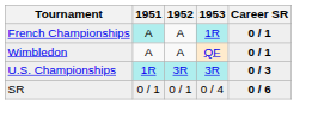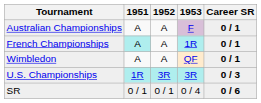 <table class="wikitable">
 <tr>
 <th>Tournament</th>
 <th>1951</th>
 <th>1952</th>
 <th>1953</th>
 <th>Career SR</th>
+</tr>
+<tr>
+<td style="background:#EFEFEF;"><a href='#'>Australian Championships</a></td>
+<td align="center">A</td>
+<td align="center">A</td>
+<td align="center" style="background:#D8BFD8;"><a href='#'>F</a></td>
+<td align="center" style="background:#EFEFEF;"><strong>0 / 1</strong></td>
 </tr>
 <tr>
 <td style="background:#EFEFEF;"><a href='#'>French Championships</a></td>
 <td align="center" style="background: paleturquoise;">A</td>
 <td align="center">A</td>
 <td align="center" style="background:#afeeee;"><a href='#'>1R</a></td>
 <td align="center" style="background:#EFEFEF;"><strong>0 / 1</strong></td>
 </tr>
 <tr>
 <td style="background:#EFEFEF;"><a href='#'>Wimbledon</a></td>
 <td align="center">A</td>
 <td align="center">A</td>
 <td align="center" style="background:#ffebcd;"><a href='#'>QF</a></td>
 <td align="center" style="background:#EFEFEF;"><strong>0 / 1</strong></td>
 </tr>
 <tr>
 <td style="background:#EFEFEF;"><a href='#'>U.S. Championships</a></td>
 <td align="center" style="background:#afeeee;"><a href='#'>1R</a></td>
 <td align="center" style="background:#afeeee;"><a href='#'>3R</a></td>
 <td align="center" style="background:#afeeee;"><a href='#'>3R</a></td>
 <td align="center" style="background:#EFEFEF;"><strong>0 / 3</strong></td>
 </tr>
 <tr>
 <td style="background:#EFEFEF;">SR</td>
 <td align="center" style="background:#EFEFEF;">0 / 1</td>
 <td align="center" style="background:#EFEFEF;">0 / 1</td>
 <td align="center" style="background:#EFEFEF;">0 / 4</td>
 <td align="center" style="background:#EFEFEF;"><strong>0 / 6</strong></td>
 </tr>
 </table>
